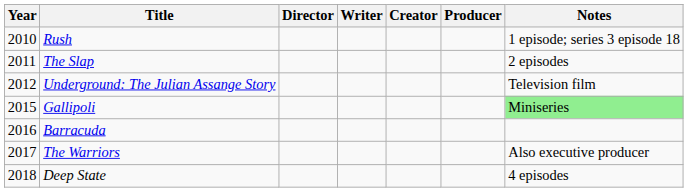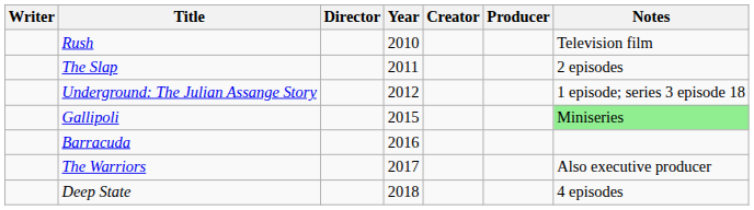 <table class="wikitable">
 <tr>
-<th>Year</th>
+<th>Writer</th>
 <th>Title</th>
 <th>Director</th>
-<th>Writer</th>
+<th>Year</th>
 <th>Creator</th>
 <th>Producer</th>
 <th>Notes</th>
 </tr>
 <tr>
-<td>2010</td>
+<td></td>
 <td><em><a href='#'>Rush</a></em></td>
 <td></td>
+<td>2010</td>
 <td></td>
+<td></td>
+<td>Television film</td>
+</tr>
+<tr>
+<td></td>
+<td><em><a href='#'>The Slap</a></em></td>
+<td></td>
+<td>2011</td>
+<td></td>
+<td></td>
+<td>2 episodes</td>
+</tr>
+<tr>
+<td></td>
+<td><em><a href='#'>Underground: The Julian Assange Story</a></em></td>
+<td></td>
+<td>2012</td>
 <td></td>
 <td></td>
 <td>1 episode; series 3 episode 18</td>
 </tr>
 <tr>
-<td>2011</td>
-<td><em><a href='#'>The Slap</a></em></td>
 <td></td>
-<td></td>
-<td></td>
-<td></td>
-<td>2 episodes</td>
-</tr>
-<tr>
-<td>2012</td>
-<td><em><a href='#'>Underground: The Julian Assange Story</a></em></td>
-<td></td>
-<td></td>
-<td></td>
-<td></td>
-<td>Television film</td>
-</tr>
-<tr>
-<td>2015</td>
 <td><em><a href='#'>Gallipoli</a></em></td>
 <td></td>
-<td></td>
+<td>2015</td>
 <td></td>
 <td></td>
 <td style="background: lightgreen;">Miniseries</td>
 </tr>
 <tr>
-<td>2016</td>
+<td></td>
 <td><em><a href='#'>Barracuda</a></em></td>
 <td></td>
-<td></td>
+<td>2016</td>
 <td></td>
 <td></td>
 <td></td>
 </tr>
 <tr>
-<td>2017</td>
+<td></td>
 <td><em><a href='#'>The Warriors</a></em></td>
 <td></td>
-<td></td>
+<td>2017</td>
 <td></td>
 <td></td>
 <td>Also executive producer</td>
 </tr>
 <tr>
-<td>2018</td>
+<td></td>
 <td><em>Deep State</em></td>
 <td></td>
-<td></td>
+<td>2018</td>
 <td></td>
 <td></td>
 <td>4 episodes</td>
 </tr>
 </table>
